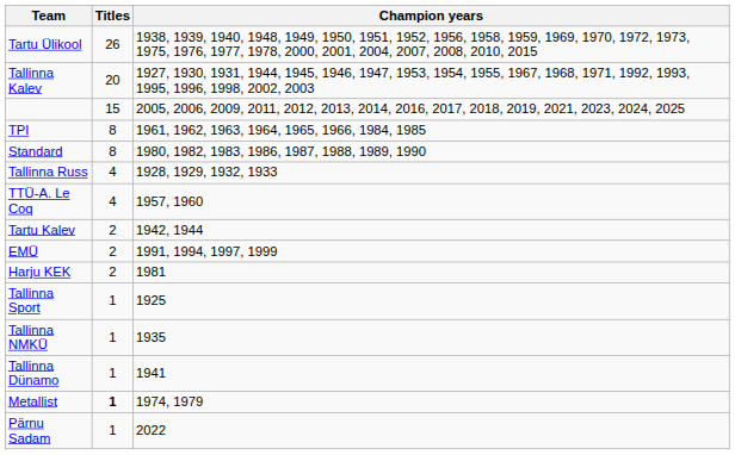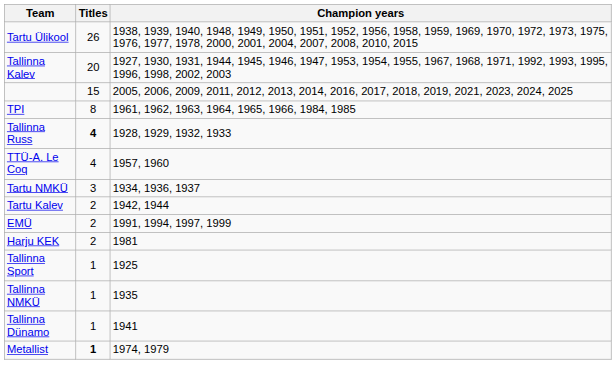 <table class="wikitable">
 <tr>
 <th>Team</th>
 <th>Titles</th>
 <th>Champion years</th>
 </tr>
 <tr>
 <td><a href='#'>Tartu Ülikool</a></td>
 <td style="text-align:center">26</td>
 <td>1938, 1939, 1940, 1948, 1949, 1950, 1951, 1952, 1956, 1958, 1959, 1969, 1970, 1972, 1973, 1975, 1976, 1977, 1978, 2000, 2001, 2004, 2007, 2008, 2010, 2015</td>
 </tr>
 <tr>
 <td><a href='#'>Tallinna Kalev</a></td>
 <td style="text-align:center">20</td>
 <td>1927, 1930, 1931, 1944, 1945, 1946, 1947, 1953, 1954, 1955, 1967, 1968, 1971, 1992, 1993, 1995, 1996, 1998, 2002, 2003</td>
 </tr>
 <tr>
 <td></td>
 <td style="text-align:center">15</td>
 <td>2005, 2006, 2009, 2011, 2012, 2013, 2014, 2016, 2017, 2018, 2019, 2021, 2023, 2024, 2025</td>
 </tr>
 <tr>
 <td><a href='#'>TPI</a></td>
 <td style="text-align:center">8</td>
 <td>1961, 1962, 1963, 1964, 1965, 1966, 1984, 1985</td>
 </tr>
 <tr>
-<td><a href='#'>Standard</a></td>
-<td style="text-align:center">8</td>
-<td>1980, 1982, 1983, 1986, 1987, 1988, 1989, 1990</td>
-</tr>
-<tr>
 <td><a href='#'>Tallinna Russ</a></td>
-<td style="text-align:center">4</td>
+<td style="text-align:center"><strong>4</strong></td>
 <td>1928, 1929, 1932, 1933</td>
 </tr>
 <tr>
 <td><a href='#'>TTÜ-A. Le Coq</a></td>
 <td style="text-align:center">4</td>
 <td>1957, 1960</td>
+</tr>
+<tr>
+<td><a href='#'>Tartu NMKÜ</a></td>
+<td style="text-align:center">3</td>
+<td>1934, 1936, 1937</td>
 </tr>
 <tr>
 <td><a href='#'>Tartu Kalev</a></td>
 <td style="text-align:center">2</td>
 <td>1942, 1944</td>
 </tr>
 <tr>
 <td><a href='#'>EMÜ</a></td>
 <td style="text-align:center">2</td>
 <td>1991, 1994, 1997, 1999</td>
 </tr>
 <tr>
 <td><a href='#'>Harju KEK</a></td>
 <td style="text-align:center">2</td>
 <td>1981</td>
 </tr>
 <tr>
 <td><a href='#'>Tallinna Sport</a></td>
 <td style="text-align:center">1</td>
 <td>1925</td>
 </tr>
 <tr>
 <td><a href='#'>Tallinna NMKÜ</a></td>
 <td style="text-align:center">1</td>
 <td>1935</td>
 </tr>
 <tr>
 <td><a href='#'>Tallinna Dünamo</a></td>
 <td style="text-align:center">1</td>
 <td>1941</td>
 </tr>
 <tr>
 <td><a href='#'>Metallist</a></td>
 <td style="text-align:center"><strong>1</strong></td>
 <td>1974, 1979</td>
 </tr>
-<tr>
-<td><a href='#'>Pärnu Sadam</a></td>
-<td style="text-align:center">1</td>
-<td>2022</td>
-</tr>
 </table>
